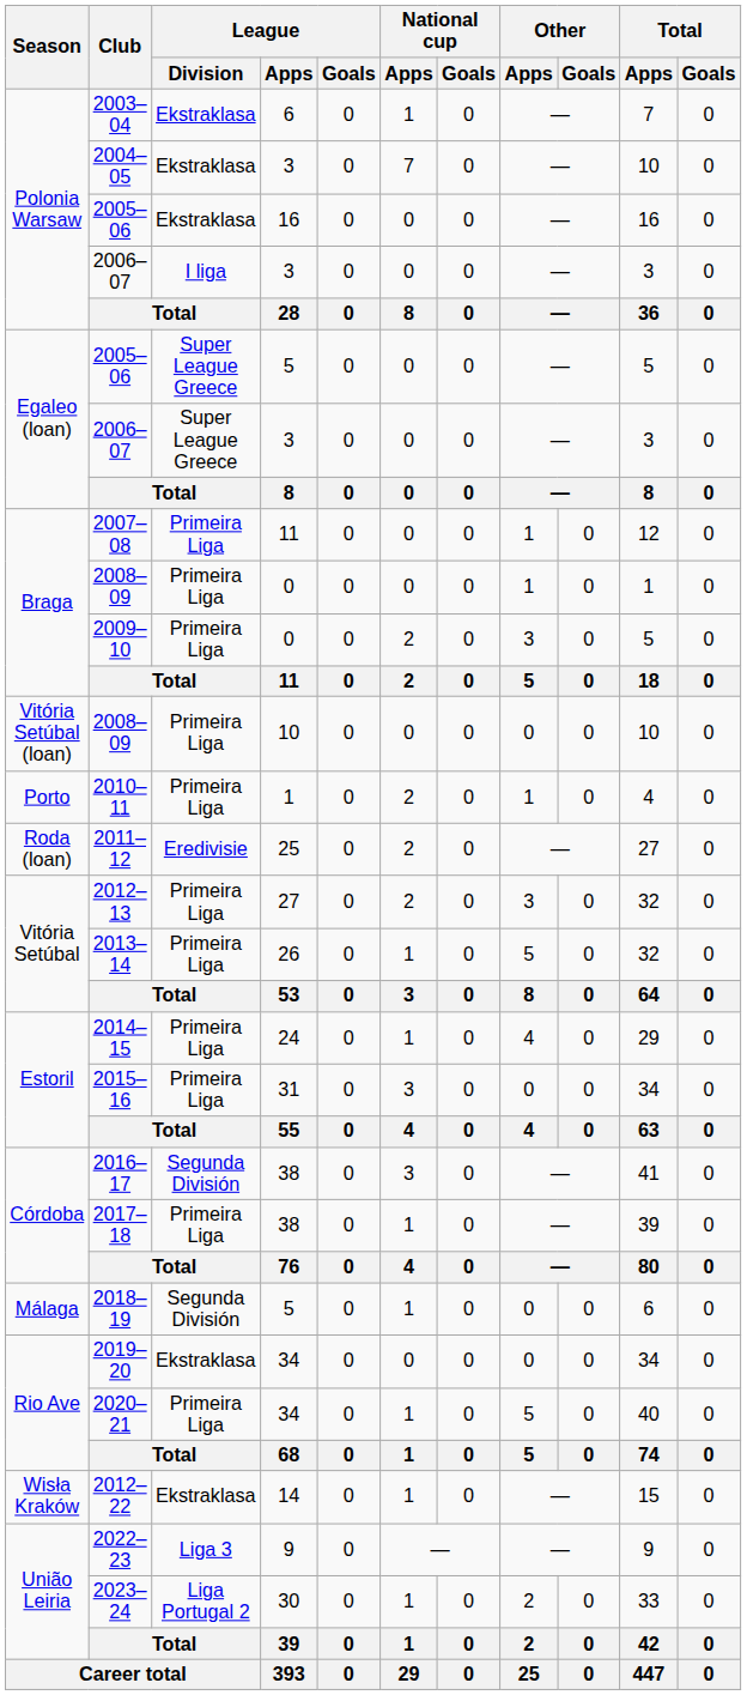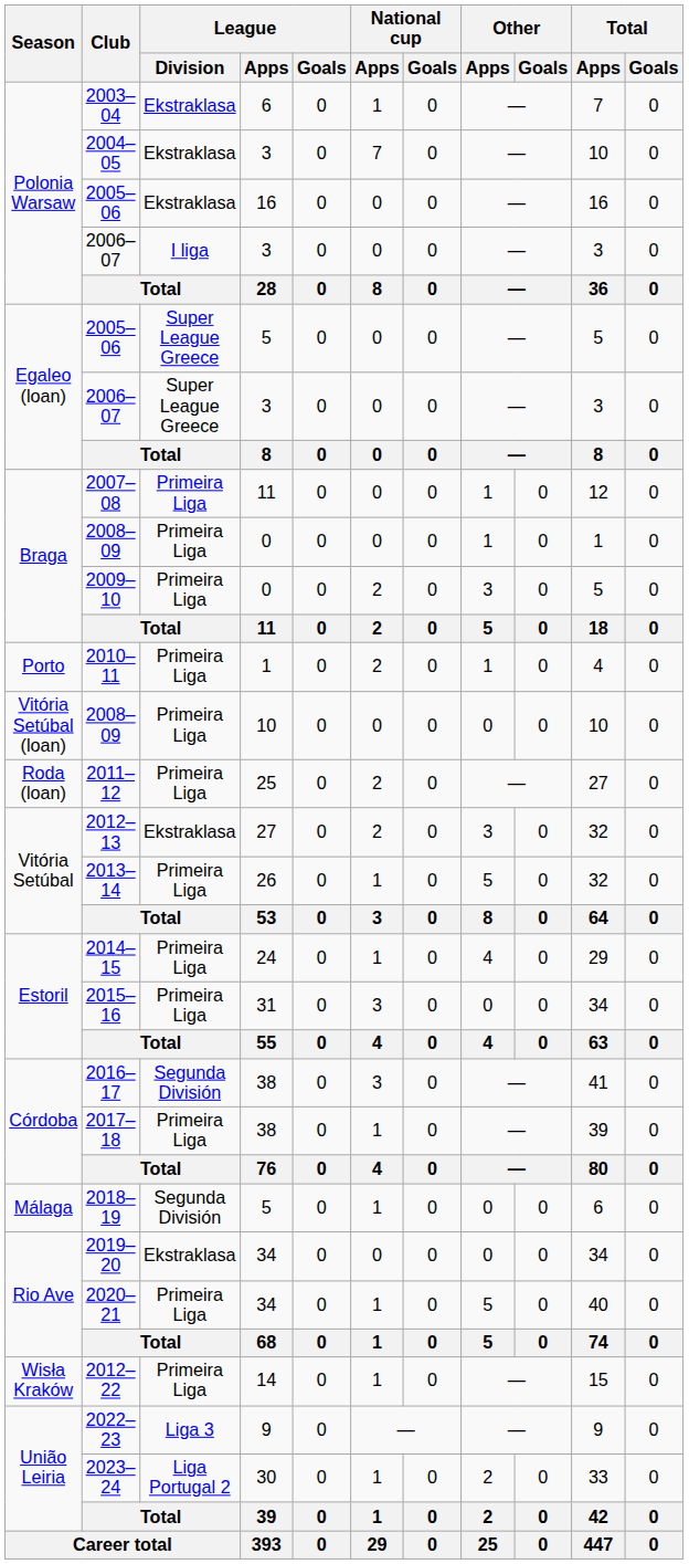 <table class="wikitable" style="text-align: center;">
 <tr>
 <th rowspan="2">Season</th>
 <th rowspan="2">Club</th>
 <th colspan="3">League</th>
 <th colspan="2">National cup</th>
 <th colspan="2">Other</th>
 <th colspan="2">Total</th>
 </tr>
 <tr>
 <th>Division</th>
 <th>Apps</th>
 <th>Goals</th>
 <th>Apps</th>
 <th>Goals</th>
 <th>Apps</th>
 <th>Goals</th>
 <th>Apps</th>
 <th>Goals</th>
 </tr>
 <tr>
 <td rowspan="5"><a href='#'>Polonia Warsaw</a></td>
 <td><a href='#'>2003–04</a></td>
 <td><a href='#'>Ekstraklasa</a></td>
 <td>6</td>
 <td>0</td>
 <td>1</td>
 <td>0</td>
 <td colspan="2">—</td>
 <td>7</td>
 <td>0</td>
 </tr>
 <tr>
 <td><a href='#'>2004–05</a></td>
 <td>Ekstraklasa</td>
 <td>3</td>
 <td>0</td>
 <td>7</td>
 <td>0</td>
 <td colspan="2">—</td>
 <td>10</td>
 <td>0</td>
 </tr>
 <tr>
 <td><a href='#'>2005–06</a></td>
 <td>Ekstraklasa</td>
 <td>16</td>
 <td>0</td>
 <td>0</td>
 <td>0</td>
 <td colspan="2">—</td>
 <td>16</td>
 <td>0</td>
 </tr>
 <tr>
 <td>2006–07</td>
 <td><a href='#'>I liga</a></td>
 <td>3</td>
 <td>0</td>
 <td>0</td>
 <td>0</td>
 <td colspan="2">—</td>
 <td>3</td>
 <td>0</td>
 </tr>
 <tr>
 <th colspan="2">Total</th>
 <th>28</th>
 <th>0</th>
 <th>8</th>
 <th>0</th>
 <th colspan="2">—</th>
 <th>36</th>
 <th>0</th>
 </tr>
 <tr>
 <td rowspan="3"><a href='#'>Egaleo</a> (loan)</td>
 <td><a href='#'>2005–06</a></td>
 <td><a href='#'>Super League Greece</a></td>
 <td>5</td>
 <td>0</td>
 <td>0</td>
 <td>0</td>
 <td colspan="2">—</td>
 <td>5</td>
 <td>0</td>
 </tr>
 <tr>
 <td><a href='#'>2006–07</a></td>
 <td>Super League Greece</td>
 <td>3</td>
 <td>0</td>
 <td>0</td>
 <td>0</td>
 <td colspan="2">—</td>
 <td>3</td>
 <td>0</td>
 </tr>
 <tr>
 <th colspan="2">Total</th>
 <th>8</th>
 <th>0</th>
 <th>0</th>
 <th>0</th>
 <th colspan="2">—</th>
 <th>8</th>
 <th>0</th>
 </tr>
 <tr>
 <td rowspan="4"><a href='#'>Braga</a></td>
 <td><a href='#'>2007–08</a></td>
 <td><a href='#'>Primeira Liga</a></td>
 <td>11</td>
 <td>0</td>
 <td>0</td>
 <td>0</td>
 <td>1</td>
 <td>0</td>
 <td>12</td>
 <td>0</td>
 </tr>
 <tr>
 <td><a href='#'>2008–09</a></td>
 <td>Primeira Liga</td>
 <td>0</td>
 <td>0</td>
 <td>0</td>
 <td>0</td>
 <td>1</td>
 <td>0</td>
 <td>1</td>
 <td>0</td>
 </tr>
 <tr>
 <td><a href='#'>2009–10</a></td>
 <td>Primeira Liga</td>
 <td>0</td>
 <td>0</td>
 <td>2</td>
 <td>0</td>
 <td>3</td>
 <td>0</td>
 <td>5</td>
 <td>0</td>
 </tr>
 <tr>
 <th colspan="2">Total</th>
 <th>11</th>
 <th>0</th>
 <th>2</th>
 <th>0</th>
 <th>5</th>
 <th>0</th>
 <th>18</th>
 <th>0</th>
 </tr>
 <tr>
+<td><a href='#'>Porto</a></td>
+<td><a href='#'>2010–11</a></td>
+<td>Primeira Liga</td>
+<td>1</td>
+<td>0</td>
+<td>2</td>
+<td>0</td>
+<td>1</td>
+<td>0</td>
+<td>4</td>
+<td>0</td>
+</tr>
+<tr>
 <td><a href='#'>Vitória Setúbal</a> (loan)</td>
 <td><a href='#'>2008–09</a></td>
 <td>Primeira Liga</td>
 <td>10</td>
 <td>0</td>
 <td>0</td>
 <td>0</td>
 <td>0</td>
 <td>0</td>
 <td>10</td>
 <td>0</td>
 </tr>
 <tr>
-<td><a href='#'>Porto</a></td>
-<td><a href='#'>2010–11</a></td>
-<td>Primeira Liga</td>
-<td>1</td>
-<td>0</td>
-<td>2</td>
-<td>0</td>
-<td>1</td>
-<td>0</td>
-<td>4</td>
-<td>0</td>
-</tr>
-<tr>
 <td><a href='#'>Roda</a> (loan)</td>
 <td><a href='#'>2011–12</a></td>
-<td><a href='#'>Eredivisie</a></td>
+<td>Primeira Liga</td>
 <td>25</td>
 <td>0</td>
 <td>2</td>
 <td>0</td>
 <td colspan="2">—</td>
 <td>27</td>
 <td>0</td>
 </tr>
 <tr>
 <td rowspan="3">Vitória Setúbal</td>
 <td><a href='#'>2012–13</a></td>
-<td>Primeira Liga</td>
+<td>Ekstraklasa</td>
 <td>27</td>
 <td>0</td>
 <td>2</td>
 <td>0</td>
 <td>3</td>
 <td>0</td>
 <td>32</td>
 <td>0</td>
 </tr>
 <tr>
 <td><a href='#'>2013–14</a></td>
 <td>Primeira Liga</td>
 <td>26</td>
 <td>0</td>
 <td>1</td>
 <td>0</td>
 <td>5</td>
 <td>0</td>
 <td>32</td>
 <td>0</td>
 </tr>
 <tr>
 <th colspan="2">Total</th>
 <th>53</th>
 <th>0</th>
 <th>3</th>
 <th>0</th>
 <th>8</th>
 <th>0</th>
 <th>64</th>
 <th>0</th>
 </tr>
 <tr>
 <td rowspan="3"><a href='#'>Estoril</a></td>
 <td><a href='#'>2014–15</a></td>
 <td>Primeira Liga</td>
 <td>24</td>
 <td>0</td>
 <td>1</td>
 <td>0</td>
 <td>4</td>
 <td>0</td>
 <td>29</td>
 <td>0</td>
 </tr>
 <tr>
 <td><a href='#'>2015–16</a></td>
 <td>Primeira Liga</td>
 <td>31</td>
 <td>0</td>
 <td>3</td>
 <td>0</td>
 <td>0</td>
 <td>0</td>
 <td>34</td>
 <td>0</td>
 </tr>
 <tr>
 <th colspan="2">Total</th>
 <th>55</th>
 <th>0</th>
 <th>4</th>
 <th>0</th>
 <th>4</th>
 <th>0</th>
 <th>63</th>
 <th>0</th>
 </tr>
 <tr>
 <td rowspan="3"><a href='#'>Córdoba</a></td>
 <td><a href='#'>2016–17</a></td>
 <td><a href='#'>Segunda División</a></td>
 <td>38</td>
 <td>0</td>
 <td>3</td>
 <td>0</td>
 <td colspan="2">—</td>
 <td>41</td>
 <td>0</td>
 </tr>
 <tr>
 <td><a href='#'>2017–18</a></td>
 <td>Primeira Liga</td>
 <td>38</td>
 <td>0</td>
 <td>1</td>
 <td>0</td>
 <td colspan="2">—</td>
 <td>39</td>
 <td>0</td>
 </tr>
 <tr>
 <th colspan="2">Total</th>
 <th>76</th>
 <th>0</th>
 <th>4</th>
 <th>0</th>
 <th colspan="2">—</th>
 <th>80</th>
 <th>0</th>
 </tr>
 <tr>
 <td><a href='#'>Málaga</a></td>
 <td><a href='#'>2018–19</a></td>
 <td>Segunda División</td>
 <td>5</td>
 <td>0</td>
 <td>1</td>
 <td>0</td>
 <td>0</td>
 <td>0</td>
 <td>6</td>
 <td>0</td>
 </tr>
 <tr>
 <td rowspan="3"><a href='#'>Rio Ave</a></td>
 <td><a href='#'>2019–20</a></td>
 <td>Ekstraklasa</td>
 <td>34</td>
 <td>0</td>
 <td>0</td>
 <td>0</td>
 <td>0</td>
 <td>0</td>
 <td>34</td>
 <td>0</td>
 </tr>
 <tr>
 <td><a href='#'>2020–21</a></td>
 <td>Primeira Liga</td>
 <td>34</td>
 <td>0</td>
 <td>1</td>
 <td>0</td>
 <td>5</td>
 <td>0</td>
 <td>40</td>
 <td>0</td>
 </tr>
 <tr>
 <th colspan="2">Total</th>
 <th>68</th>
 <th>0</th>
 <th>1</th>
 <th>0</th>
 <th>5</th>
 <th>0</th>
 <th>74</th>
 <th>0</th>
 </tr>
 <tr>
 <td><a href='#'>Wisła Kraków</a></td>
 <td><a href='#'>2012–22</a></td>
-<td>Ekstraklasa</td>
+<td>Primeira Liga</td>
 <td>14</td>
 <td>0</td>
 <td>1</td>
 <td>0</td>
 <td colspan="2">—</td>
 <td>15</td>
 <td>0</td>
 </tr>
 <tr>
 <td rowspan="3"><a href='#'>União Leiria</a></td>
 <td><a href='#'>2022–23</a></td>
 <td><a href='#'>Liga 3</a></td>
 <td>9</td>
 <td>0</td>
 <td colspan="2">—</td>
 <td colspan="2">—</td>
 <td>9</td>
 <td>0</td>
 </tr>
 <tr>
 <td><a href='#'>2023–24</a></td>
 <td><a href='#'>Liga Portugal 2</a></td>
 <td>30</td>
 <td>0</td>
 <td>1</td>
 <td>0</td>
 <td>2</td>
 <td>0</td>
 <td>33</td>
 <td>0</td>
 </tr>
 <tr>
 <th colspan="2">Total</th>
 <th>39</th>
 <th>0</th>
 <th>1</th>
 <th>0</th>
 <th>2</th>
 <th>0</th>
 <th>42</th>
 <th>0</th>
 </tr>
 <tr>
 <th colspan="3">Career total</th>
 <th>393</th>
 <th>0</th>
 <th>29</th>
 <th>0</th>
 <th>25</th>
 <th>0</th>
 <th>447</th>
 <th>0</th>
 </tr>
 </table>
